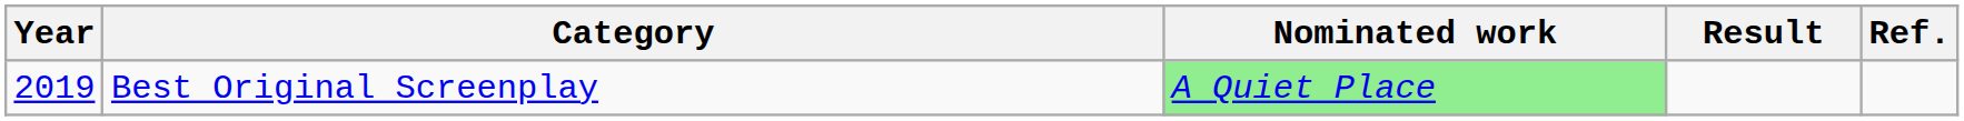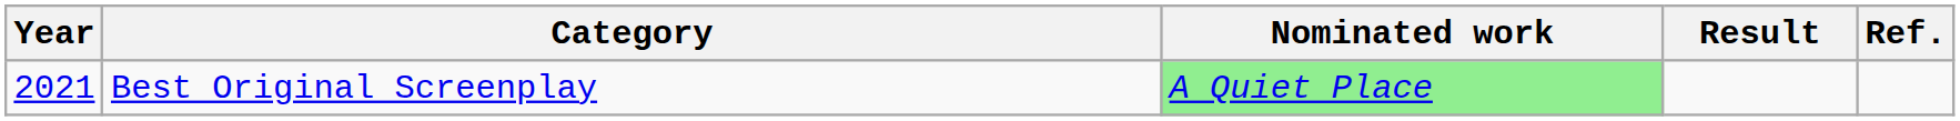 <table class="wikitable" style="width:85%;">
 <tr>
 <th style="width:4%;">Year</th>
 <th style="width:55%;">Category</th>
 <th style="width:26%;">Nominated work</th>
 <th style="width:10%;">Result</th>
 <th width=5%>Ref.</th>
 </tr>
 <tr>
-<td><a href='#'>2019</a></td>
+<td><a href='#'>2021</a></td>
 <td><a href='#'>Best Original Screenplay</a></td>
 <td style="background: lightgreen;"><em><a href='#'>A Quiet Place</a></em></td>
 <td></td>
 <td align="center"></td>
 </tr>
 </table>
